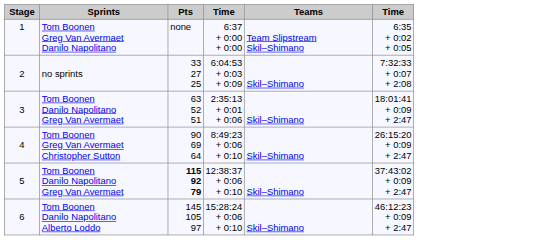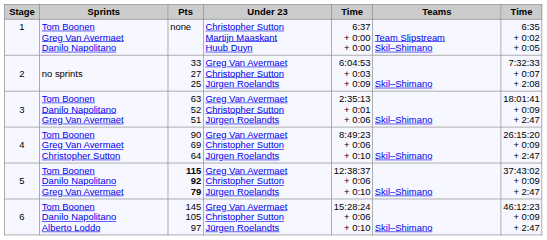 <table bgcolor="#f7f8ff" cellpadding="3" cellspacing="0" border="1" style="font-size: 95%; border: gray solid 1px; border-collapse: collapse;">
 <tr bgcolor="#CCCCCC">
 <td align="center" width="50"><strong>Stage</strong></td>
 <td align="center" width="200"><strong>Sprints</strong></td>
 <td align="center" width="50"><strong>Pts</strong></td>
+<td align="center" width="200"><strong>Under 23</strong></td>
 <td align="center" width="50"><strong>Time</strong></td>
 <td align="center" width="200"><strong>Teams</strong></td>
 <td align="center" width="50"><strong>Time</strong></td>
 </tr>
 <tr valign=top>
 <td align=center>1</td>
 <td> <a href='#'>Tom Boonen</a><br>  <a href='#'>Greg Van Avermaet</a><br>  <a href='#'>Danilo Napolitano</a></td>
 <td>none</td>
+<td> <a href='#'>Christopher Sutton</a><br>  <a href='#'>Martijn Maaskant</a><br>  <a href='#'>Huub Duyn</a></td>
 <td align=right>6:37<br> + 0:00<br> + 0:00</td>
 <td> <br>  <a href='#'>Team Slipstream</a><br>  <a href='#'>Skil–Shimano</a></td>
 <td align=right>6:35<br> + 0:02<br> + 0:05</td>
 </tr>
 <tr>
 <td align=center>2</td>
 <td>no sprints</td>
 <td align=right>33<br> 27<br> 25</td>
+<td> <a href='#'>Greg Van Avermaet</a><br>  <a href='#'>Christopher Sutton</a><br>  <a href='#'>Jürgen Roelandts</a></td>
 <td align=right>6:04:53<br> + 0:03<br> + 0:09</td>
 <td> <br>  <br>  <a href='#'>Skil–Shimano</a></td>
 <td align=right>7:32:33<br> + 0:07<br> + 2:08</td>
 </tr>
 <tr>
 <td align=center>3</td>
 <td> <a href='#'>Tom Boonen</a><br>  <a href='#'>Danilo Napolitano</a> <br>  <a href='#'>Greg Van Avermaet</a></td>
 <td align=right>63<br> 52<br> 51</td>
+<td> <a href='#'>Greg Van Avermaet</a><br>  <a href='#'>Christopher Sutton</a><br>  <a href='#'>Jürgen Roelandts</a></td>
 <td align=right>2:35:13<br> + 0:01<br> + 0:06</td>
 <td> <br>  <br>  <a href='#'>Skil–Shimano</a></td>
 <td align=right>18:01:41<br> + 0:09<br> + 2:47</td>
 </tr>
 <tr>
 <td align=center>4</td>
 <td> <a href='#'>Tom Boonen</a><br>  <a href='#'>Greg Van Avermaet</a> <br>  <a href='#'>Christopher Sutton</a></td>
 <td align=right>90<br> 69<br> 64</td>
+<td> <a href='#'>Greg Van Avermaet</a><br>  <a href='#'>Christopher Sutton</a><br>  <a href='#'>Jürgen Roelandts</a></td>
 <td align=right>8:49:23<br> + 0:06<br> + 0:10</td>
 <td> <br>  <br>  <a href='#'>Skil–Shimano</a></td>
 <td align=right>26:15:20<br> + 0:09<br> + 2:47</td>
 </tr>
 <tr>
 <td align=center>5</td>
 <td> <a href='#'>Tom Boonen</a><br>  <a href='#'>Danilo Napolitano</a> <br>  <a href='#'>Greg Van Avermaet</a></td>
 <td align=right><strong>115<br> 92<br> 79</strong></td>
+<td> <a href='#'>Greg Van Avermaet</a><br>  <a href='#'>Christopher Sutton</a><br>  <a href='#'>Jürgen Roelandts</a></td>
 <td align=right>12:38:37<br> + 0:06<br> + 0:10</td>
 <td> <br>  <br>  <a href='#'>Skil–Shimano</a></td>
 <td align=right>37:43:02<br> + 0:09<br> + 2:47</td>
 </tr>
 <tr>
 <td align=center>6</td>
 <td> <a href='#'>Tom Boonen</a><br>  <a href='#'>Danilo Napolitano</a> <br>  <a href='#'>Alberto Loddo</a></td>
 <td align=right>145<br>105<br>97</td>
+<td> <a href='#'>Greg Van Avermaet</a><br>  <a href='#'>Christopher Sutton</a><br>  <a href='#'>Jürgen Roelandts</a></td>
 <td align=right>15:28:24<br> + 0:06<br> + 0:10</td>
 <td> <br>  <br>  <a href='#'>Skil–Shimano</a></td>
 <td align=right>46:12:23<br> + 0:09<br> + 2:47</td>
 </tr>
 </table>
